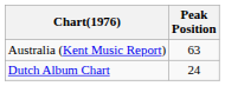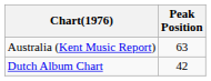 <table class="wikitable" style="text-align:center;">
 <tr>
 <th>Chart(1976)</th>
 <th>Peak<br>Position</th>
 </tr>
 <tr>
 <td>Australia (<a href='#'>Kent Music Report</a>)</td>
 <td style="text-align:center;">63</td>
 </tr>
 <tr>
 <td align="left"><a href='#'>Dutch Album Chart</a></td>
-<td>24</td>
+<td>42</td>
 </tr>
 </table>
